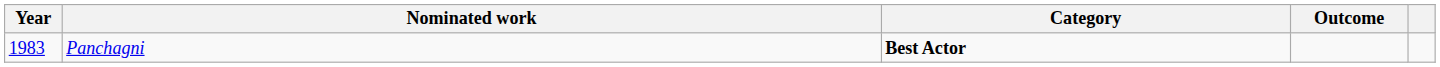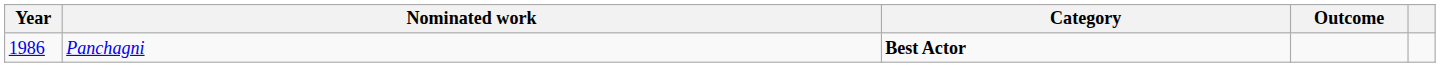 <table class="wikitable plainrowheaders" style="width:80%;">
 <tr>
 <th scope="col" style="width:1%;">Year</th>
 <th scope="col" style="width:30%;">Nominated work</th>
 <th scope="col" style="width:15%;">Category</th>
 <th scope="col" style="width:3%;">Outcome</th>
 <th scope="col" style="width:1%;"></th>
 </tr>
 <tr>
-<td><a href='#'>1983</a></td>
+<td><a href='#'>1986</a></td>
 <td><em><a href='#'>Panchagni</a></em></td>
 <td><strong>Best Actor</strong></td>
 <td></td>
 <td></td>
 </tr>
 </table>
